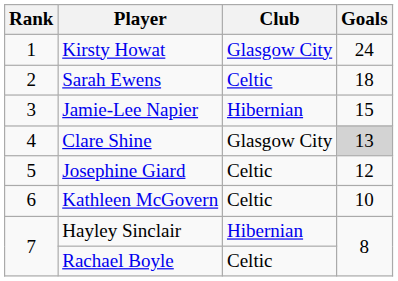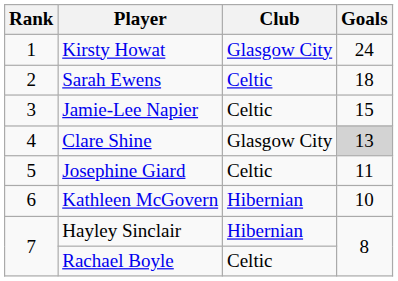 <table class="wikitable" style="text-align:center">
 <tr>
 <th>Rank</th>
 <th>Player</th>
 <th>Club</th>
 <th>Goals</th>
 </tr>
 <tr>
 <td>1</td>
 <td align="left"> <a href='#'>Kirsty Howat</a></td>
 <td align="left"><a href='#'>Glasgow City</a></td>
 <td>24</td>
 </tr>
 <tr>
 <td>2</td>
 <td align="left"> <a href='#'>Sarah Ewens</a></td>
 <td align="left"><a href='#'>Celtic</a></td>
 <td>18</td>
 </tr>
 <tr>
 <td>3</td>
 <td align="left"> <a href='#'>Jamie-Lee Napier</a></td>
-<td align="left"><a href='#'>Hibernian</a></td>
+<td align="left">Celtic</td>
 <td>15</td>
 </tr>
 <tr>
 <td>4</td>
 <td align="left"> <a href='#'>Clare Shine</a></td>
 <td align="left">Glasgow City</td>
 <td style="background: lightgrey;">13</td>
 </tr>
 <tr>
 <td>5</td>
 <td align="left"> <a href='#'>Josephine Giard</a></td>
 <td align="left">Celtic</td>
-<td>12</td>
+<td>11</td>
 </tr>
 <tr>
 <td>6</td>
 <td align="left"> <a href='#'>Kathleen McGovern</a></td>
-<td align="left">Celtic</td>
+<td align="left"><a href='#'>Hibernian</a></td>
 <td>10</td>
 </tr>
 <tr>
 <td rowspan=2>7</td>
 <td align="left"> Hayley Sinclair</td>
 <td align="left"><a href='#'>Hibernian</a></td>
 <td rowspan=2>8</td>
 </tr>
 <tr>
 <td align="left"> <a href='#'>Rachael Boyle</a></td>
 <td align="left">Celtic</td>
 </tr>
 </table>
